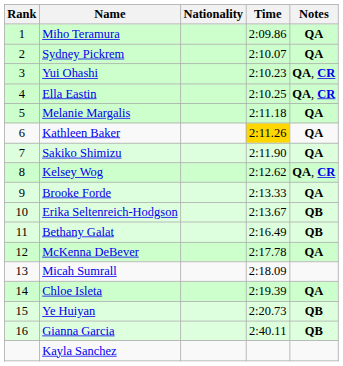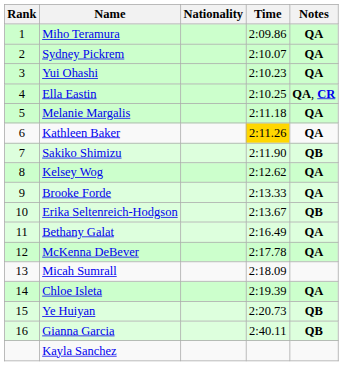 <table class="wikitable sortable" style="text-align:center">
 <tr>
 <th>Rank</th>
 <th>Name</th>
 <th>Nationality</th>
 <th>Time</th>
 <th>Notes</th>
 </tr>
 <tr bgcolor=ccffcc>
 <td>1</td>
 <td align=left><a href='#'>Miho Teramura</a></td>
 <td align=left></td>
 <td>2:09.86</td>
 <td><strong>QA</strong></td>
 </tr>
 <tr bgcolor=ccffcc>
 <td>2</td>
 <td align=left><a href='#'>Sydney Pickrem</a></td>
 <td align=left></td>
 <td>2:10.07</td>
 <td><strong>QA</strong></td>
 </tr>
 <tr bgcolor=ccffcc>
 <td>3</td>
 <td align=left><a href='#'>Yui Ohashi</a></td>
 <td align=left></td>
 <td>2:10.23</td>
-<td><strong>QA</strong>, <strong><a href='#'>CR</a></strong></td>
+<td><strong>QA</strong></td>
 </tr>
 <tr bgcolor=ccffcc>
 <td>4</td>
 <td align=left><a href='#'>Ella Eastin</a></td>
 <td align=left></td>
 <td>2:10.25</td>
 <td><strong>QA</strong>, <strong><a href='#'>CR</a></strong></td>
 </tr>
 <tr bgcolor=ccffcc>
 <td>5</td>
 <td align=left><a href='#'>Melanie Margalis</a></td>
 <td align=left></td>
 <td>2:11.18</td>
 <td><strong>QA</strong></td>
 </tr>
 <tr>
 <td>6</td>
 <td align=left><a href='#'>Kathleen Baker</a></td>
 <td align=left></td>
 <td style="background: gold;">2:11.26</td>
 <td><strong>QA</strong></td>
 </tr>
 <tr bgcolor=ddffdd>
 <td>7</td>
 <td align=left><a href='#'>Sakiko Shimizu</a></td>
 <td align=left></td>
 <td>2:11.90</td>
-<td><strong>QA</strong></td>
+<td><strong>QB</strong></td>
 </tr>
 <tr bgcolor=ccffcc>
 <td>8</td>
 <td align=left><a href='#'>Kelsey Wog</a></td>
 <td align=left></td>
 <td>2:12.62</td>
-<td><strong>QA</strong>, <strong><a href='#'>CR</a></strong></td>
+<td><strong>QA</strong></td>
 </tr>
 <tr bgcolor=ddffdd>
 <td>9</td>
 <td align=left><a href='#'>Brooke Forde</a></td>
 <td align=left></td>
 <td>2:13.33</td>
 <td><strong>QA</strong></td>
 </tr>
 <tr bgcolor=ddffdd>
 <td>10</td>
 <td align=left><a href='#'>Erika Seltenreich-Hodgson</a></td>
 <td align=left></td>
 <td>2:13.67</td>
 <td><strong>QB</strong></td>
 </tr>
 <tr bgcolor=ddffdd>
 <td>11</td>
 <td align=left><a href='#'>Bethany Galat</a></td>
 <td align=left></td>
 <td>2:16.49</td>
-<td><strong>QB</strong></td>
+<td><strong>QA</strong></td>
 </tr>
 <tr bgcolor=ccffcc>
 <td>12</td>
 <td align=left><a href='#'>McKenna DeBever</a></td>
 <td align=left></td>
 <td>2:17.78</td>
 <td><strong>QA</strong></td>
 </tr>
 <tr>
 <td>13</td>
 <td align=left><a href='#'>Micah Sumrall</a></td>
 <td align=left></td>
 <td>2:18.09</td>
 <td></td>
 </tr>
 <tr bgcolor=ccffcc>
 <td>14</td>
 <td align=left><a href='#'>Chloe Isleta</a></td>
 <td align=left></td>
 <td>2:19.39</td>
 <td><strong>QA</strong></td>
 </tr>
 <tr bgcolor=ddffdd>
 <td>15</td>
 <td align=left><a href='#'>Ye Huiyan</a></td>
 <td align=left></td>
 <td>2:20.73</td>
 <td><strong>QB</strong></td>
 </tr>
 <tr bgcolor=ddffdd>
 <td>16</td>
 <td align=left><a href='#'>Gianna Garcia</a></td>
 <td align=left></td>
 <td>2:40.11</td>
 <td><strong>QB</strong></td>
 </tr>
 <tr>
 <td></td>
 <td align=left><a href='#'>Kayla Sanchez</a></td>
 <td align=left></td>
 <td></td>
 <td></td>
 </tr>
 </table>
